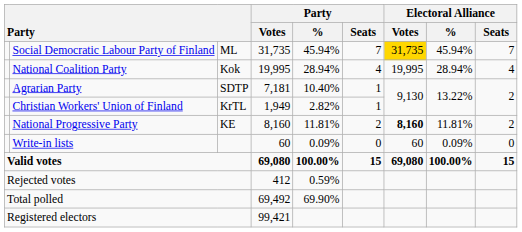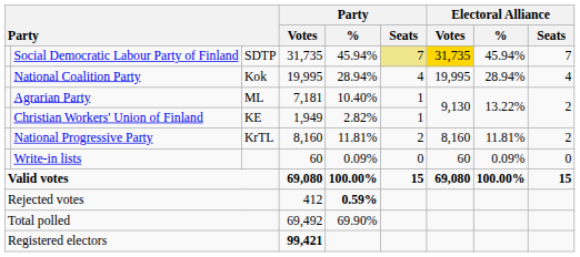 <table class="wikitable" border="1" style="text-align:right;">
 <tr>
 <th style="text-align:left;" valign=bottom rowspan=2 colspan=3>Party</th>
 <th colspan=3>Party</th>
 <th colspan=3>Electoral Alliance</th>
 </tr>
 <tr>
 <th align=center valign=bottom width="50">Votes</th>
 <th align=center valign=bottom width="50">%</th>
 <th align=center valign=bottom width="50">Seats</th>
 <th align=center valign=bottom width="50">Votes</th>
 <th align=center valign=bottom width="50">%</th>
 <th align=center valign=bottom width="50">Seats</th>
 </tr>
 <tr>
 <td></td>
 <td align=left style="white-space: nowrap;"><a href='#'>Social Democratic Labour Party of Finland</a></td>
-<td align=left>ML</td>
+<td align=left>SDTP</td>
 <td>31,735</td>
 <td>45.94%</td>
-<td>7</td>
+<td style="background: khaki;">7</td>
 <td style="background: gold;">31,735</td>
 <td>45.94%</td>
 <td>7</td>
 </tr>
 <tr>
 <td></td>
 <td align=left><a href='#'>National Coalition Party</a></td>
 <td align=left>Kok</td>
 <td>19,995</td>
 <td>28.94%</td>
 <td>4</td>
 <td>19,995</td>
 <td>28.94%</td>
 <td>4</td>
 </tr>
 <tr>
 <td></td>
 <td align=left><a href='#'>Agrarian Party</a></td>
-<td align=left>SDTP</td>
+<td align=left>ML</td>
 <td>7,181</td>
 <td>10.40%</td>
 <td>1</td>
 <td rowspan=2>9,130</td>
 <td rowspan=2>13.22%</td>
 <td rowspan=2>2</td>
 </tr>
 <tr>
 <td></td>
 <td align=left><a href='#'>Christian Workers' Union of Finland</a></td>
-<td align=left>KrTL</td>
+<td align=left>KE</td>
 <td>1,949</td>
 <td>2.82%</td>
 <td>1</td>
 </tr>
 <tr>
 <td></td>
 <td align=left><a href='#'>National Progressive Party</a></td>
-<td align=left>KE</td>
+<td align=left>KrTL</td>
 <td>8,160</td>
 <td>11.81%</td>
 <td>2</td>
-<td><strong>8,160</strong></td>
+<td>8,160</td>
 <td>11.81%</td>
 <td>2</td>
 </tr>
 <tr>
 <td></td>
 <td align=left><a href='#'>Write-in lists</a></td>
 <td align=left></td>
 <td>60</td>
 <td>0.09%</td>
 <td>0</td>
 <td>60</td>
 <td>0.09%</td>
 <td>0</td>
 </tr>
 <tr style="font-weight:bold">
 <td align=left colspan=3>Valid votes</td>
 <td>69,080</td>
 <td>100.00%</td>
 <td>15</td>
 <td>69,080</td>
 <td>100.00%</td>
 <td>15</td>
 </tr>
 <tr>
 <td align=left colspan=3>Rejected votes</td>
 <td>412</td>
-<td>0.59%</td>
+<td><strong>0.59%</strong></td>
 <td></td>
 <td></td>
 <td></td>
 <td></td>
 </tr>
 <tr>
 <td align=left colspan=3>Total polled</td>
 <td>69,492</td>
 <td>69.90%</td>
 <td></td>
 <td></td>
 <td></td>
 <td></td>
 </tr>
 <tr>
 <td align=left colspan=3>Registered electors</td>
-<td>99,421</td>
+<td><strong>99,421</strong></td>
 <td></td>
 <td></td>
 <td></td>
 <td></td>
 <td></td>
 </tr>
 </table>
